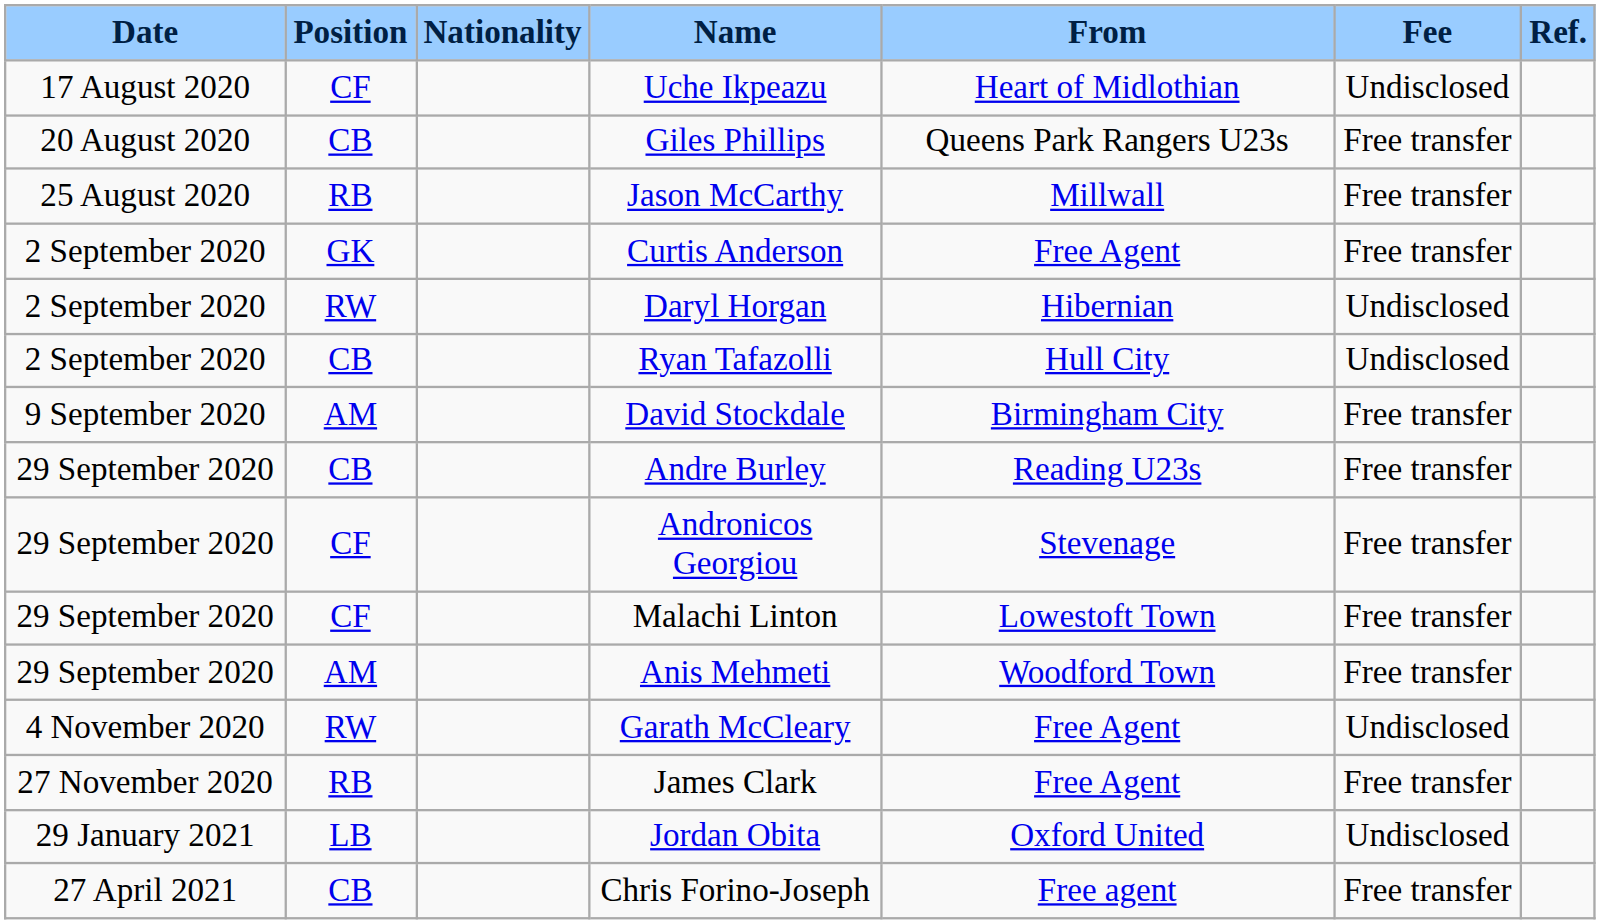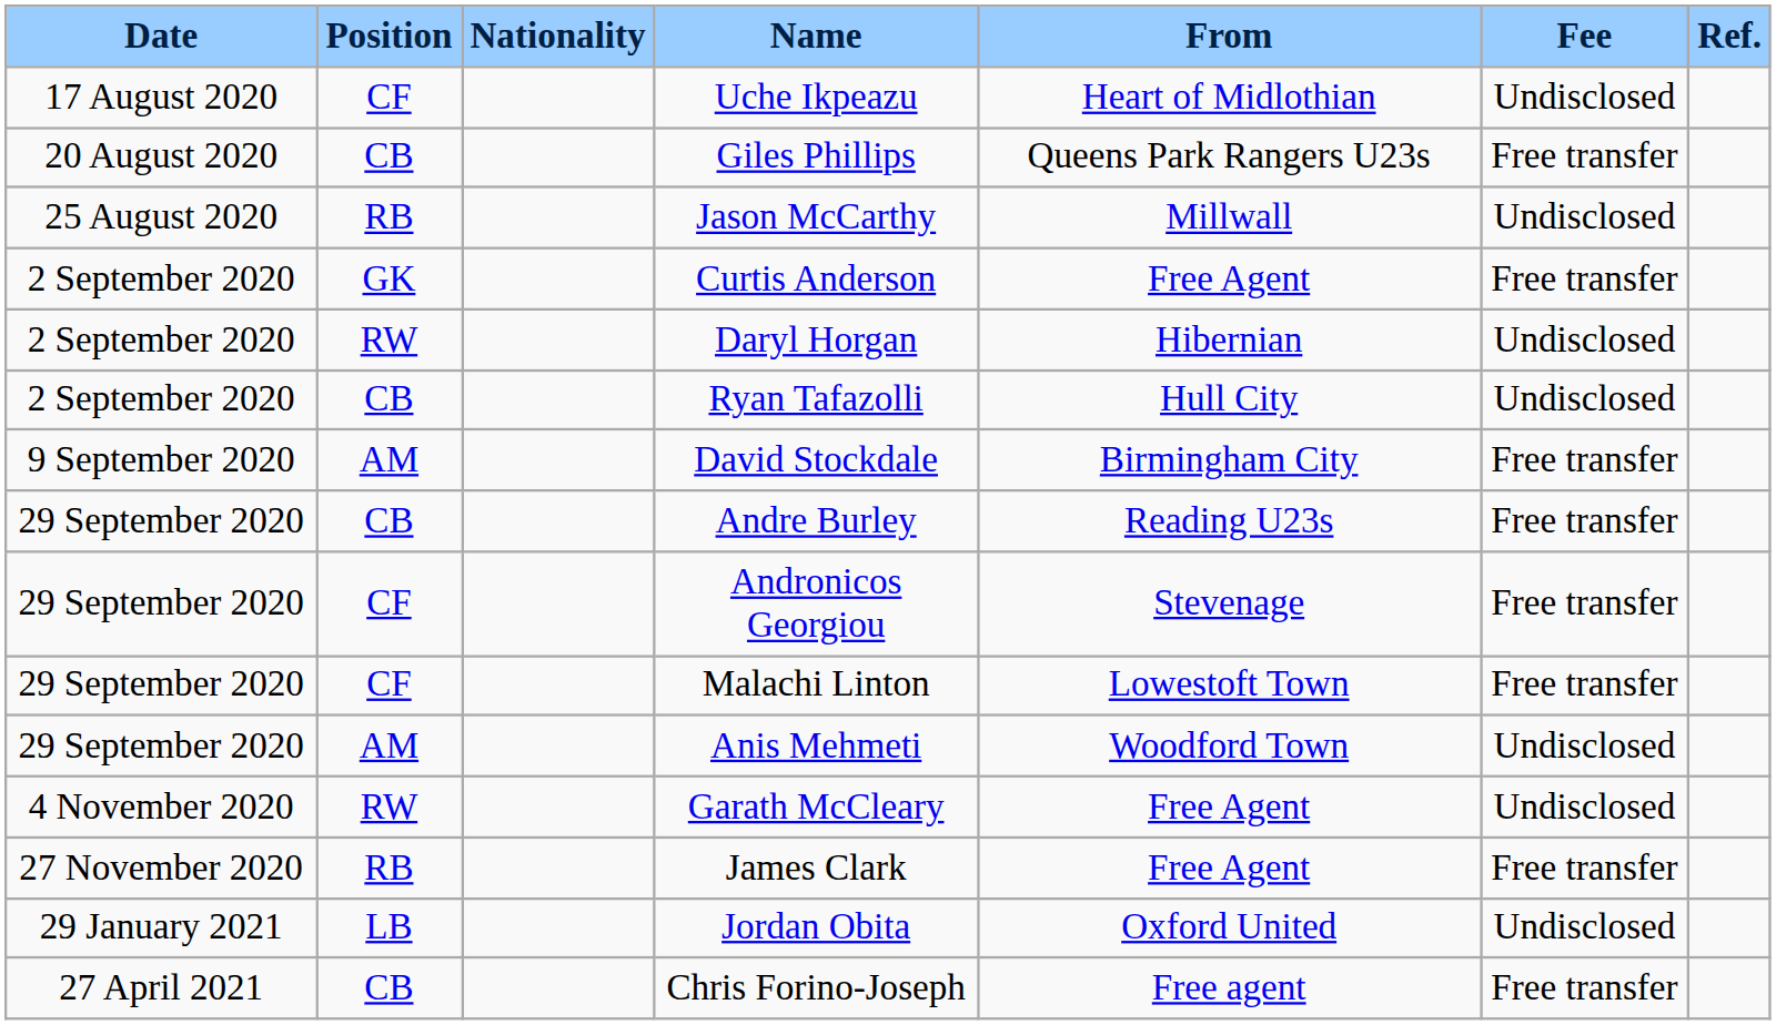 <table class="wikitable"  style="text-align:center; font-size:90%; ">
 <tr>
 <th style="background:#99ccff; color:#001f44; width:115px;">Date</th>
 <th style="background:#99ccff; color:#001f44; width:50px;">Position</th>
 <th style="background:#99ccff; color:#001f44; width:50px;">Nationality</th>
 <th style="background:#99ccff; color:#001f44; width:120px;">Name</th>
 <th style="background:#99ccff; color:#001f44; width:190px;">From</th>
 <th style="background:#99ccff; color:#001f44; width:75px;">Fee</th>
 <th style="background:#99ccff; color:#001f44; width:25px;">Ref.</th>
 </tr>
 <tr>
 <td>17 August 2020</td>
 <td><a href='#'>CF</a></td>
 <td></td>
 <td><a href='#'>Uche Ikpeazu</a></td>
 <td> <a href='#'>Heart of Midlothian</a></td>
 <td>Undisclosed</td>
 <td></td>
 </tr>
 <tr>
 <td>20 August 2020</td>
 <td><a href='#'>CB</a></td>
 <td></td>
 <td><a href='#'>Giles Phillips</a></td>
 <td> Queens Park Rangers U23s</td>
 <td>Free transfer</td>
 <td></td>
 </tr>
 <tr>
 <td>25 August 2020</td>
 <td><a href='#'>RB</a></td>
 <td></td>
 <td><a href='#'>Jason McCarthy</a></td>
 <td> <a href='#'>Millwall</a></td>
-<td>Free transfer</td>
+<td>Undisclosed</td>
 <td></td>
 </tr>
 <tr>
 <td>2 September 2020</td>
 <td><a href='#'>GK</a></td>
 <td></td>
 <td><a href='#'>Curtis Anderson</a></td>
 <td><a href='#'>Free Agent</a></td>
 <td>Free transfer</td>
 <td></td>
 </tr>
 <tr>
 <td>2 September 2020</td>
 <td><a href='#'>RW</a></td>
 <td></td>
 <td><a href='#'>Daryl Horgan</a></td>
 <td> <a href='#'>Hibernian</a></td>
 <td>Undisclosed</td>
 <td></td>
 </tr>
 <tr>
 <td>2 September 2020</td>
 <td><a href='#'>CB</a></td>
 <td></td>
 <td><a href='#'>Ryan Tafazolli</a></td>
 <td> <a href='#'>Hull City</a></td>
 <td>Undisclosed</td>
 <td></td>
 </tr>
 <tr>
 <td>9 September 2020</td>
 <td><a href='#'>AM</a></td>
 <td></td>
 <td><a href='#'>David Stockdale</a></td>
 <td> <a href='#'>Birmingham City</a></td>
 <td>Free transfer</td>
 <td></td>
 </tr>
 <tr>
 <td>29 September 2020</td>
 <td><a href='#'>CB</a></td>
 <td></td>
 <td><a href='#'>Andre Burley</a></td>
 <td> <a href='#'>Reading U23s</a></td>
 <td>Free transfer</td>
 <td></td>
 </tr>
 <tr>
 <td>29 September 2020</td>
 <td><a href='#'>CF</a></td>
 <td></td>
 <td><a href='#'>Andronicos Georgiou</a></td>
 <td> <a href='#'>Stevenage</a></td>
 <td>Free transfer</td>
 <td></td>
 </tr>
 <tr>
 <td>29 September 2020</td>
 <td><a href='#'>CF</a></td>
 <td></td>
 <td>Malachi Linton</td>
 <td> <a href='#'>Lowestoft Town</a></td>
 <td>Free transfer</td>
 <td></td>
 </tr>
 <tr>
 <td>29 September 2020</td>
 <td><a href='#'>AM</a></td>
 <td></td>
 <td><a href='#'>Anis Mehmeti</a></td>
 <td> <a href='#'>Woodford Town</a></td>
-<td>Free transfer</td>
+<td>Undisclosed</td>
 <td></td>
 </tr>
 <tr>
 <td>4 November 2020</td>
 <td><a href='#'>RW</a></td>
 <td></td>
 <td><a href='#'>Garath McCleary</a></td>
 <td><a href='#'>Free Agent</a></td>
 <td>Undisclosed</td>
 <td></td>
 </tr>
 <tr>
 <td>27 November 2020</td>
 <td><a href='#'>RB</a></td>
 <td></td>
 <td>James Clark</td>
 <td><a href='#'>Free Agent</a></td>
 <td>Free transfer</td>
 <td></td>
 </tr>
 <tr>
 <td>29 January 2021</td>
 <td><a href='#'>LB</a></td>
 <td></td>
 <td><a href='#'>Jordan Obita</a></td>
 <td> <a href='#'>Oxford United</a></td>
 <td>Undisclosed</td>
 <td></td>
 </tr>
 <tr>
 <td>27 April 2021</td>
 <td><a href='#'>CB</a></td>
 <td></td>
 <td>Chris Forino-Joseph</td>
 <td><a href='#'>Free agent</a></td>
 <td>Free transfer</td>
 <td></td>
 </tr>
 </table>
